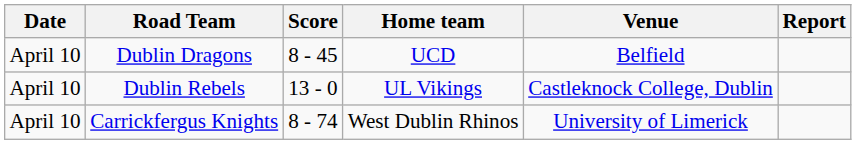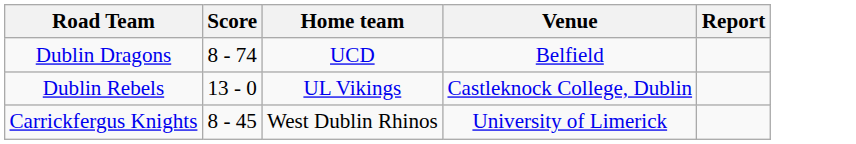 <table class="wikitable" "align=center">
 <tr>
-<th>Date</th>
 <th>Road Team</th>
 <th>Score</th>
 <th>Home team</th>
 <th>Venue</th>
 <th>Report</th>
 </tr>
 <tr>
-<td style="text-align:center;">April 10</td>
 <td style="text-align:center;"><a href='#'>Dublin Dragons</a></td>
-<td style="text-align:center;">8 - 45</td>
+<td style="text-align:center;">8 - 74</td>
 <td style="text-align:center;"><a href='#'>UCD</a></td>
 <td style="text-align:center;"><a href='#'>Belfield</a></td>
 <td style="text-align:center;"></td>
 </tr>
 <tr>
-<td style="text-align:center;">April 10</td>
 <td style="text-align:center;"><a href='#'>Dublin Rebels</a></td>
 <td style="text-align:center;">13 - 0</td>
 <td style="text-align:center;"><a href='#'>UL Vikings</a></td>
 <td style="text-align:center;"><a href='#'>Castleknock College, Dublin</a></td>
 <td style="text-align:center;"></td>
 </tr>
 <tr>
-<td style="text-align:center;">April 10</td>
 <td style="text-align:center;"><a href='#'>Carrickfergus Knights</a></td>
-<td style="text-align:center;">8 - 74</td>
+<td style="text-align:center;">8 - 45</td>
 <td style="text-align:center;">West Dublin Rhinos</td>
 <td style="text-align:center;"><a href='#'>University of Limerick</a></td>
 <td style="text-align:center;"></td>
 </tr>
 </table>
